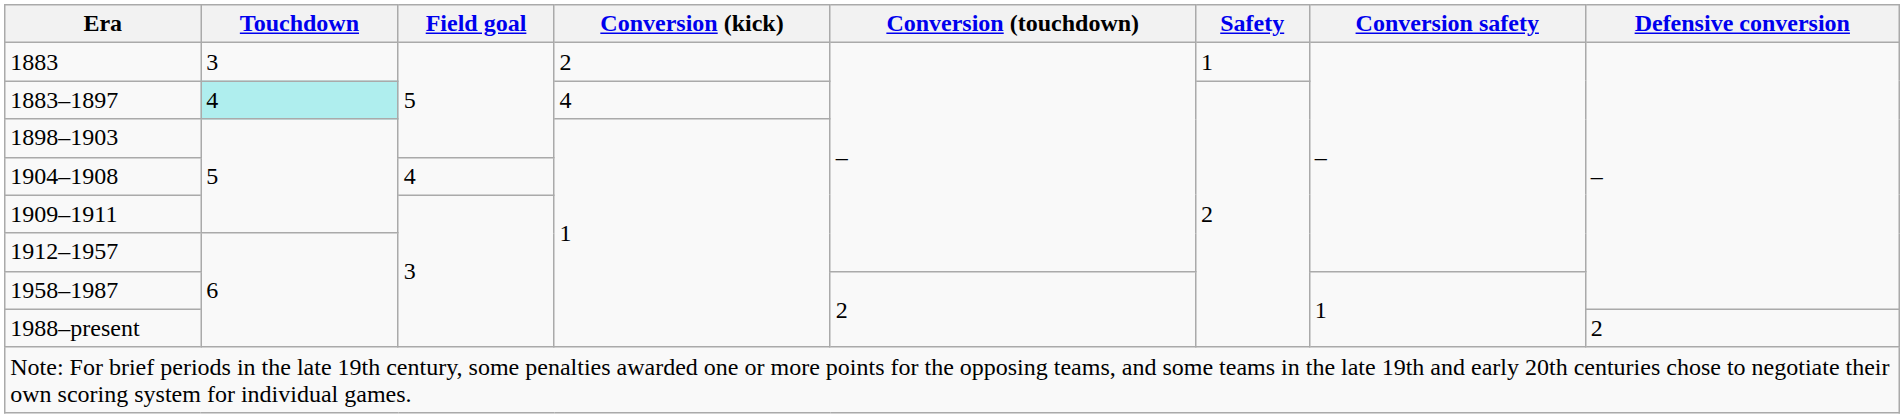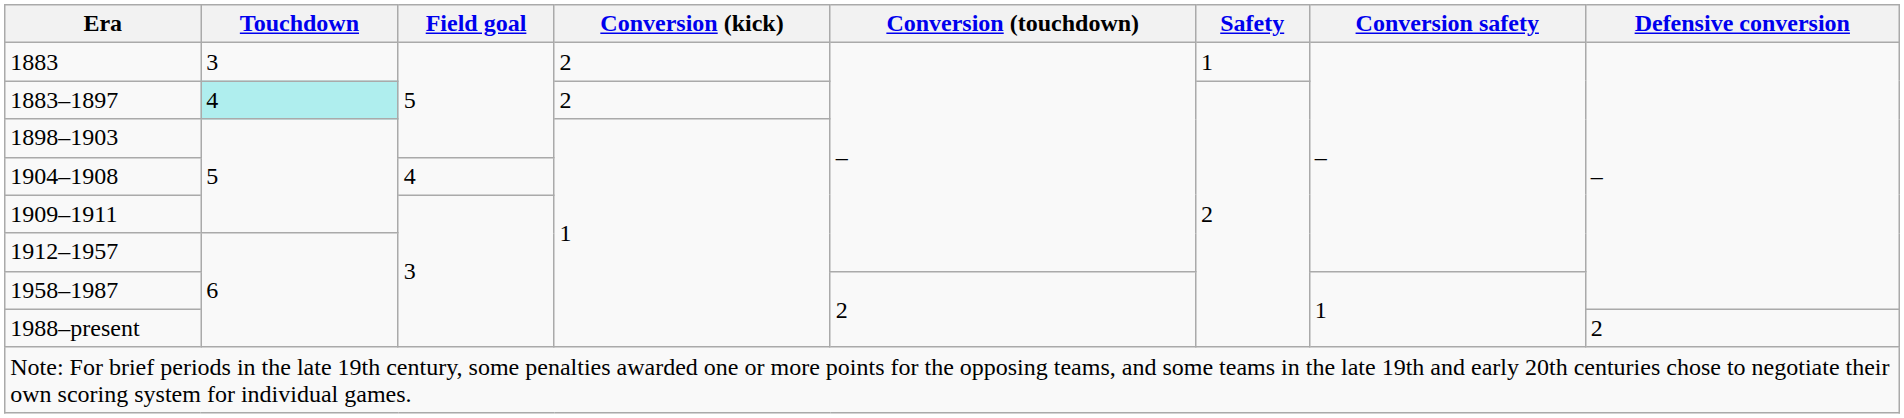 <table class="wikitable" style="margin:auto;">
 <tr>
 <th>Era</th>
 <th><a href='#'>Touchdown</a></th>
 <th><a href='#'>Field goal</a></th>
 <th><a href='#'>Conversion</a> (kick)</th>
 <th><a href='#'>Conversion</a> (touchdown)</th>
 <th><a href='#'>Safety</a></th>
 <th><a href='#'>Conversion safety</a></th>
 <th><a href='#'>Defensive conversion</a></th>
 </tr>
 <tr>
 <td>1883</td>
 <td>3</td>
 <td rowspan="3">5</td>
 <td>2</td>
 <td rowspan="6">–</td>
 <td>1</td>
 <td rowspan="6">–</td>
 <td rowspan="7">–</td>
 </tr>
 <tr>
 <td>1883–1897</td>
 <td style="background: paleturquoise;">4</td>
-<td>4</td>
+<td>2</td>
 <td rowspan="7">2</td>
 </tr>
 <tr>
 <td>1898–1903</td>
 <td rowspan="3">5</td>
 <td rowspan="6">1</td>
 </tr>
 <tr>
 <td>1904–1908</td>
 <td>4</td>
 </tr>
 <tr>
 <td>1909–1911</td>
 <td rowspan="4">3</td>
 </tr>
 <tr>
 <td>1912–1957</td>
 <td rowspan="3">6</td>
 </tr>
 <tr>
 <td>1958–1987</td>
 <td rowspan="2">2</td>
 <td rowspan="2">1</td>
 </tr>
 <tr>
 <td>1988–present</td>
 <td>2</td>
 </tr>
 <tr>
 <td colspan="8">Note: For brief periods in the late 19th century, some penalties awarded one or more points for the opposing teams, and some teams in the late 19th and early 20th centuries chose to negotiate their own scoring system for individual games.</td>
 </tr>
 </table>
